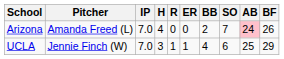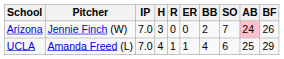 <table class="wikitable">
 <tr>
 <th>School</th>
 <th>Pitcher</th>
 <th>IP</th>
 <th>H</th>
 <th>R</th>
 <th>ER</th>
 <th>BB</th>
 <th>SO</th>
 <th>AB</th>
 <th>BF</th>
 </tr>
 <tr>
 <td><a href='#'>Arizona</a></td>
-<td><a href='#'>Amanda Freed</a> (L)</td>
+<td><a href='#'>Jennie Finch</a> (W)</td>
 <td>7.0</td>
-<td>4</td>
+<td>3</td>
 <td>0</td>
 <td>0</td>
 <td>2</td>
 <td>7</td>
 <td style="background: pink;">24</td>
 <td>26</td>
 </tr>
 <tr>
 <td><a href='#'>UCLA</a></td>
-<td><a href='#'>Jennie Finch</a> (W)</td>
+<td><a href='#'>Amanda Freed</a> (L)</td>
 <td>7.0</td>
-<td>3</td>
+<td>4</td>
 <td>1</td>
 <td>1</td>
 <td>4</td>
 <td>6</td>
 <td>25</td>
 <td>29</td>
 </tr>
 </table>
